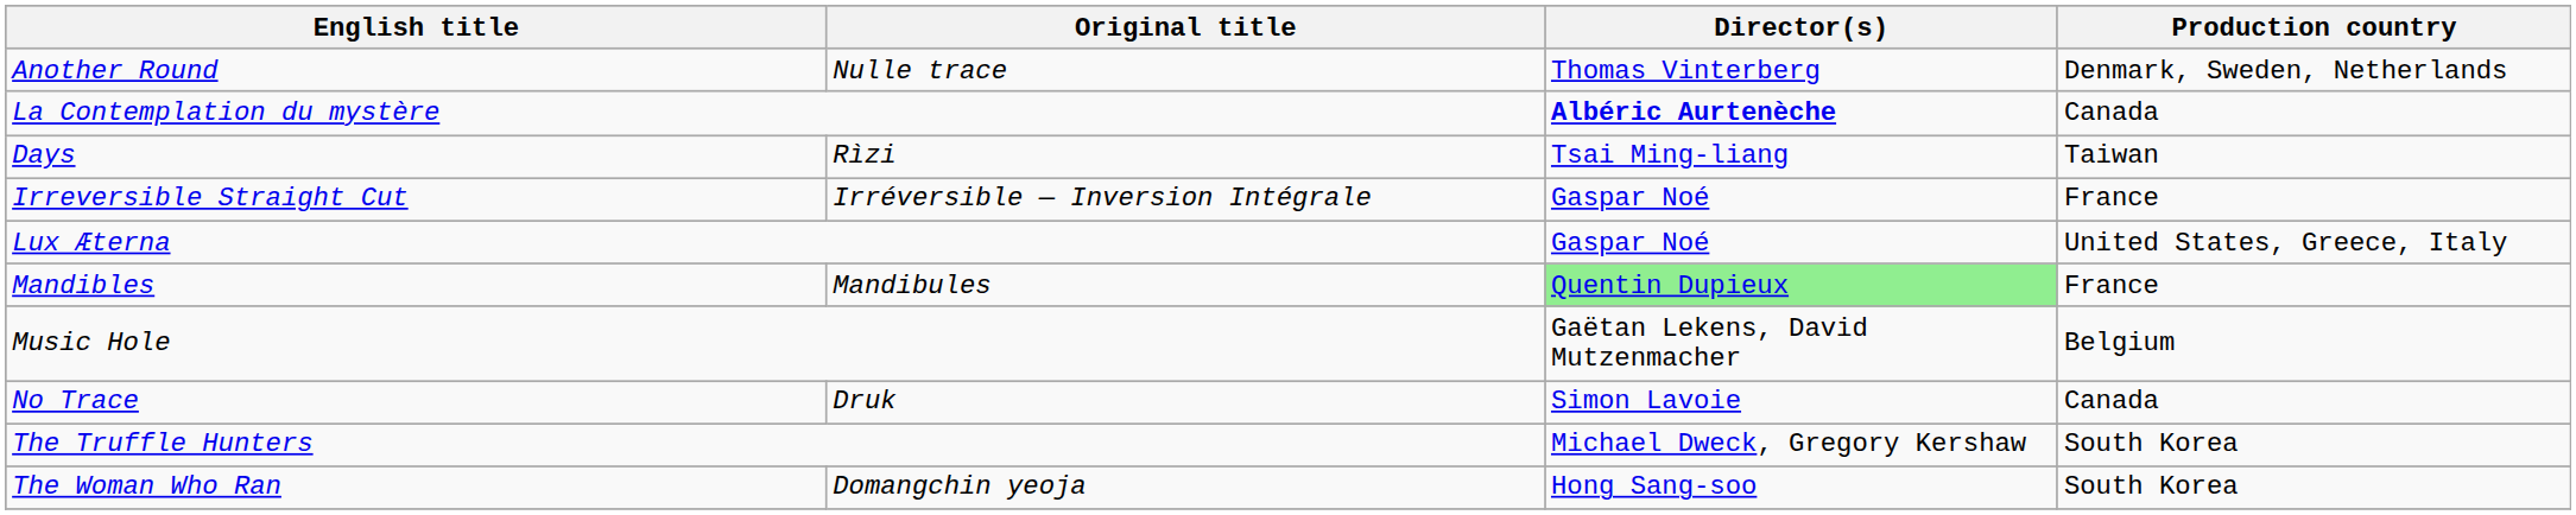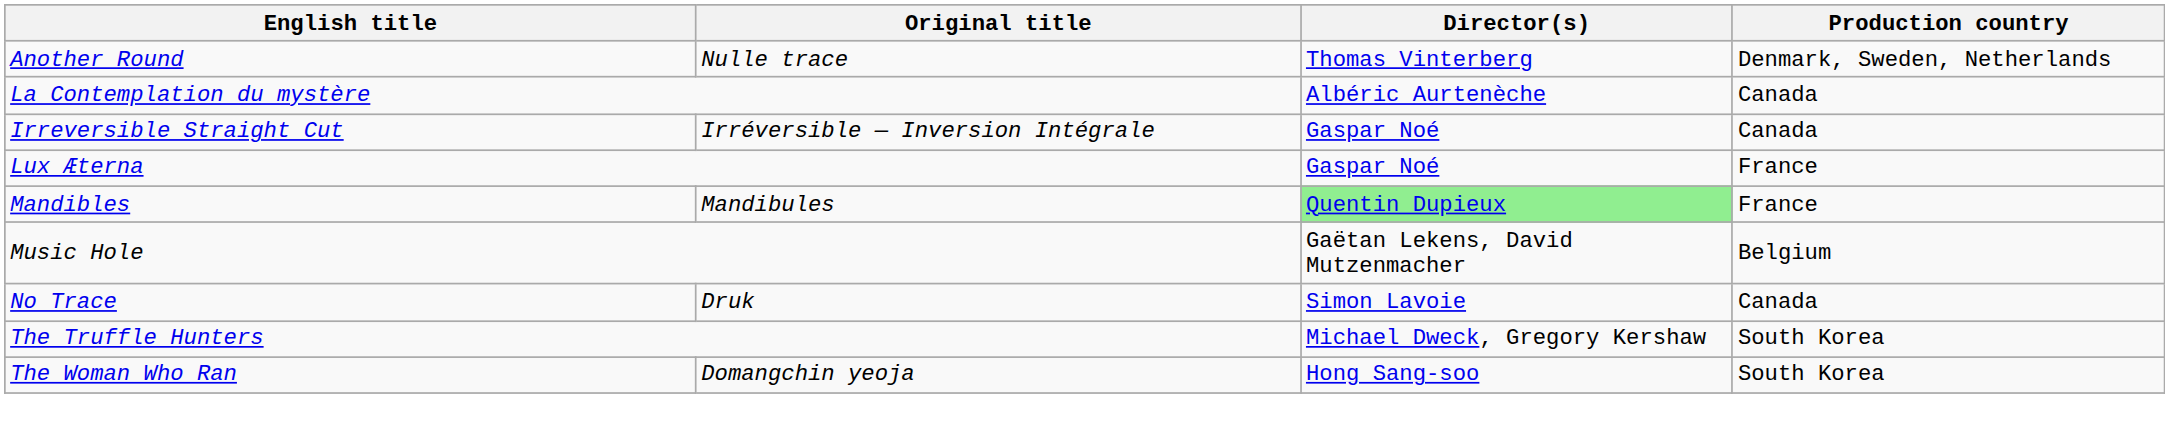 <table class="wikitable" width=100%>
 <tr>
 <th scope="col" width="32%">English title</th>
 <th scope="col" width="28%">Original title</th>
 <th scope="col" width="20%">Director(s)</th>
 <th scope="col" width="20%">Production country</th>
 </tr>
 <tr>
 <td><em><a href='#'>Another Round</a></em></td>
 <td><em>Nulle trace</em></td>
 <td><a href='#'>Thomas Vinterberg</a></td>
 <td>Denmark, Sweden, Netherlands</td>
 </tr>
 <tr>
 <td colspan=2><em><a href='#'>La Contemplation du mystère</a></em></td>
-<td><strong><a href='#'>Albéric Aurtenèche</a></strong></td>
+<td><a href='#'>Albéric Aurtenèche</a></td>
 <td>Canada</td>
-</tr>
-<tr>
-<td><em><a href='#'>Days</a></em></td>
-<td><em>Rìzi</em></td>
-<td><a href='#'>Tsai Ming-liang</a></td>
-<td>Taiwan</td>
 </tr>
 <tr>
 <td><em><a href='#'>Irreversible Straight Cut</a></em></td>
 <td><em>Irréversible — Inversion Intégrale</em></td>
 <td><a href='#'>Gaspar Noé</a></td>
-<td>France</td>
+<td>Canada</td>
 </tr>
 <tr>
 <td colspan=2><em><a href='#'>Lux Æterna</a></em></td>
 <td><a href='#'>Gaspar Noé</a></td>
-<td>United States, Greece, Italy</td>
+<td>France</td>
 </tr>
 <tr>
 <td><em><a href='#'>Mandibles</a></em></td>
 <td><em>Mandibules</em></td>
 <td style="background: lightgreen;"><a href='#'>Quentin Dupieux</a></td>
 <td>France</td>
 </tr>
 <tr>
 <td colspan=2><em>Music Hole</em></td>
 <td>Gaëtan Lekens, David Mutzenmacher</td>
 <td>Belgium</td>
 </tr>
 <tr>
 <td><em><a href='#'>No Trace</a></em></td>
 <td><em>Druk</em></td>
 <td><a href='#'>Simon Lavoie</a></td>
 <td>Canada</td>
 </tr>
 <tr>
 <td colspan=2><em><a href='#'>The Truffle Hunters</a></em></td>
 <td><a href='#'>Michael Dweck</a>, Gregory Kershaw</td>
 <td>South Korea</td>
 </tr>
 <tr>
 <td><em><a href='#'>The Woman Who Ran</a></em></td>
 <td><em>Domangchin yeoja</em></td>
 <td><a href='#'>Hong Sang-soo</a></td>
 <td>South Korea</td>
 </tr>
 </table>
